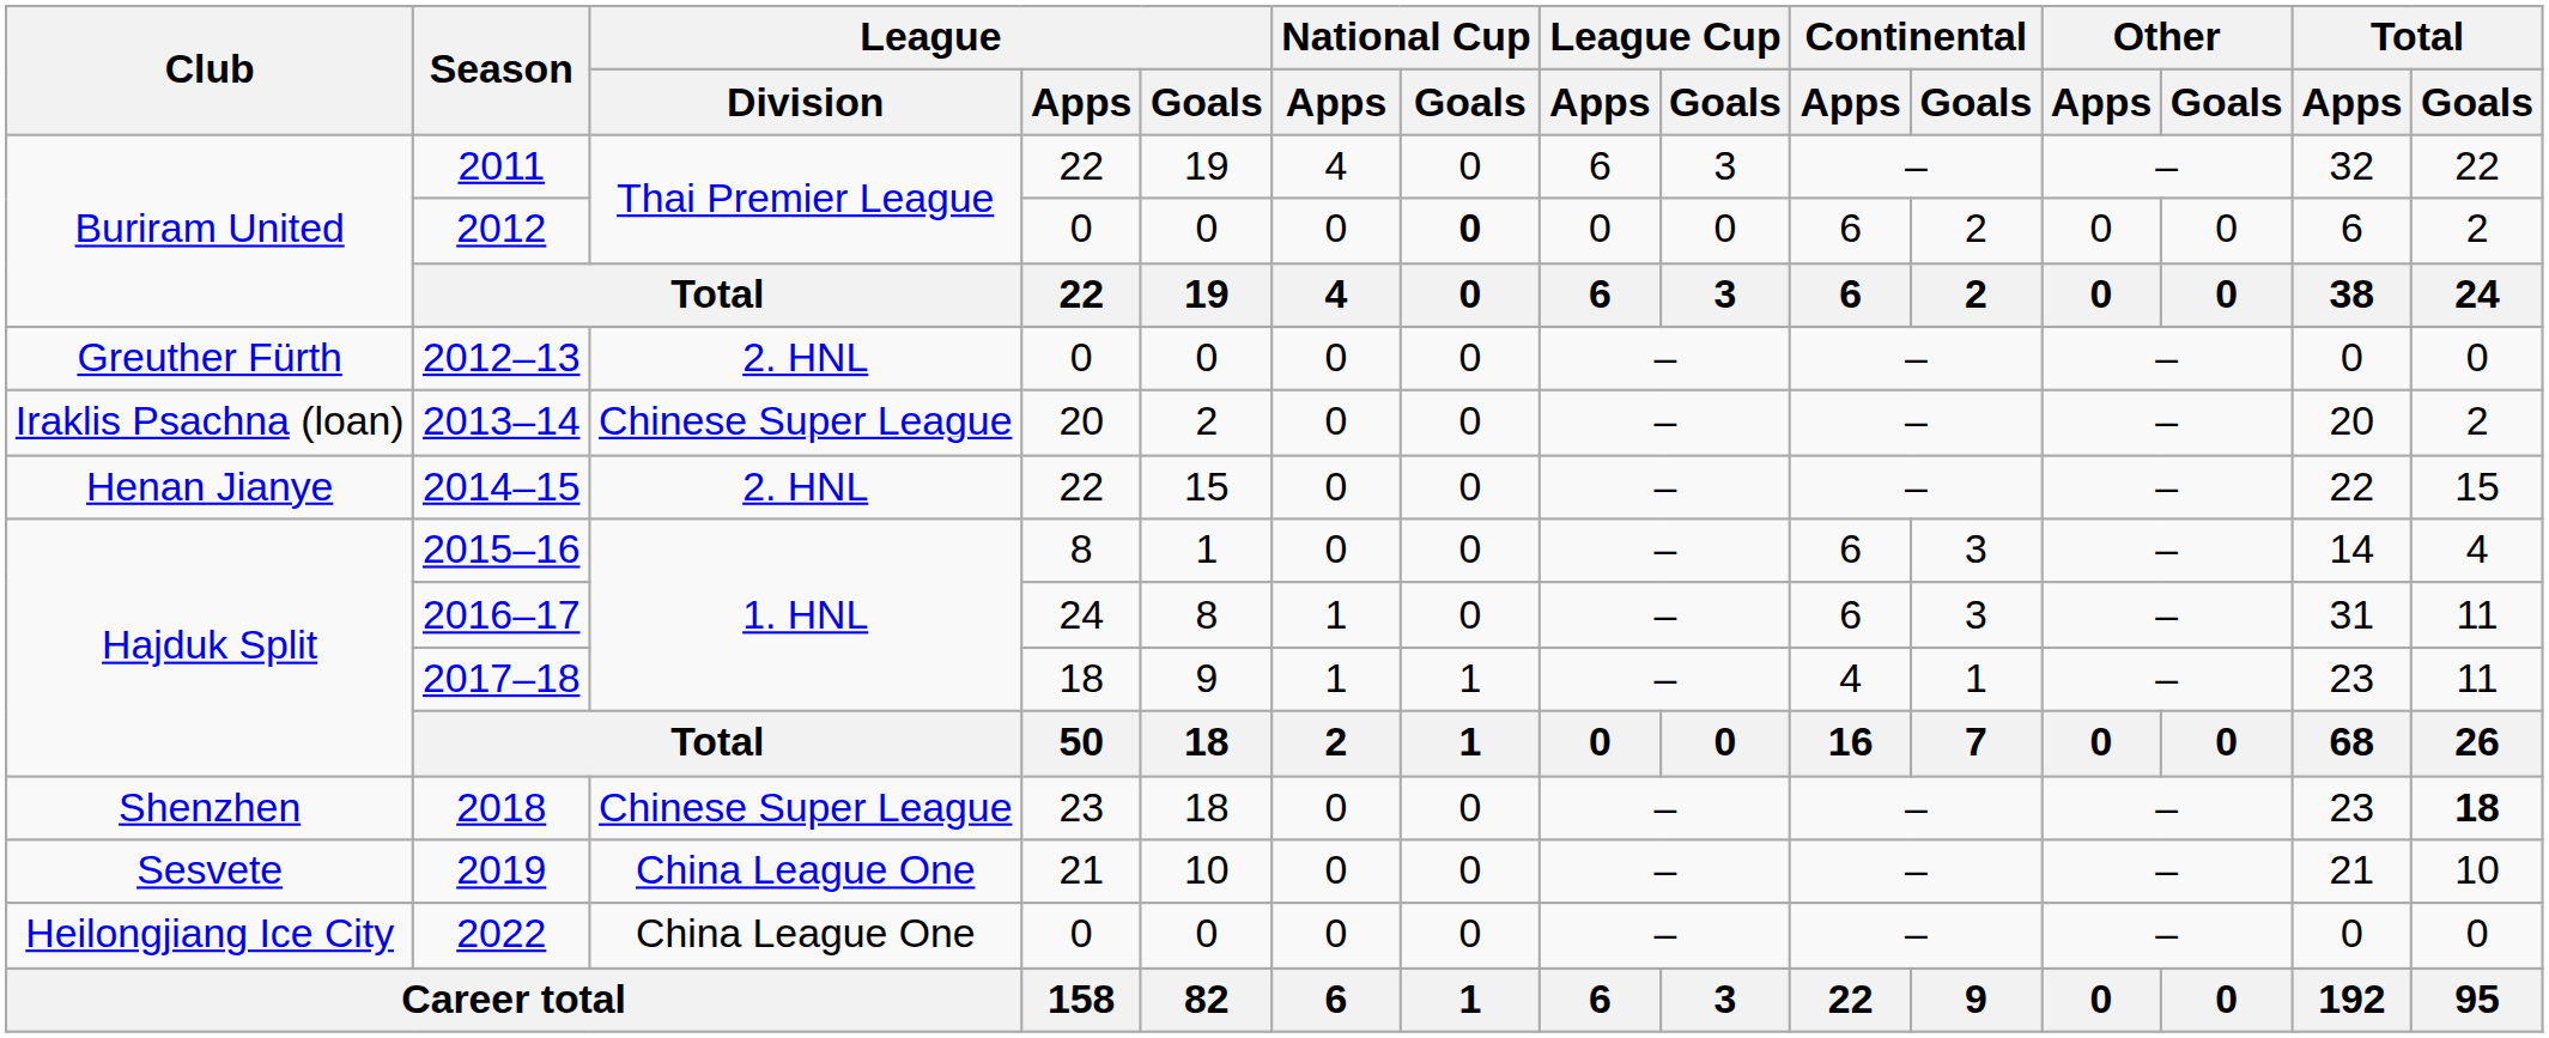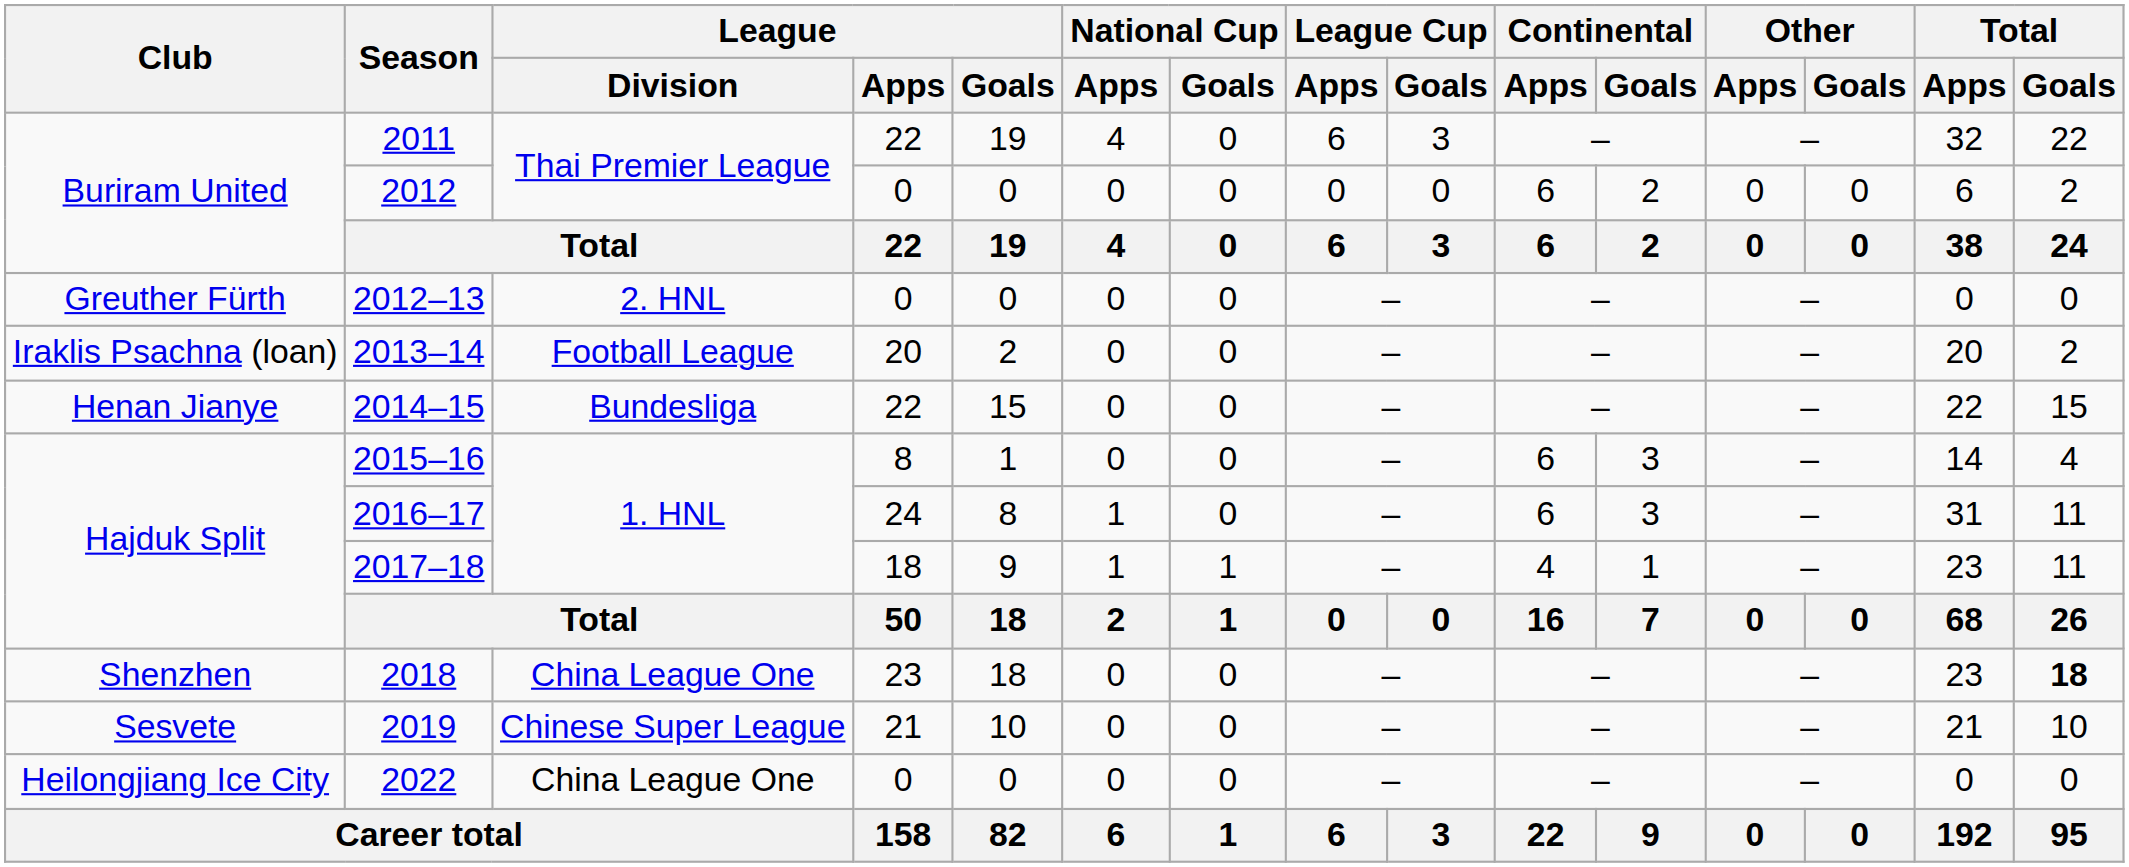 <table class="wikitable" style="text-align: center">
 <tr>
 <th rowspan="2">Club</th>
 <th rowspan="2">Season</th>
 <th colspan="3">League</th>
 <th colspan="2">National Cup</th>
 <th colspan="2">League Cup</th>
 <th colspan="2">Continental</th>
 <th colspan="2">Other</th>
 <th colspan="2">Total</th>
 </tr>
 <tr>
 <th>Division</th>
 <th>Apps</th>
 <th>Goals</th>
 <th>Apps</th>
 <th>Goals</th>
 <th>Apps</th>
 <th>Goals</th>
 <th>Apps</th>
 <th>Goals</th>
 <th>Apps</th>
 <th>Goals</th>
 <th>Apps</th>
 <th>Goals</th>
 </tr>
 <tr>
 <td rowspan="3"><a href='#'>Buriram United</a></td>
 <td><a href='#'>2011</a></td>
 <td rowspan="2"><a href='#'>Thai Premier League</a></td>
 <td>22</td>
 <td>19</td>
 <td>4</td>
 <td>0</td>
 <td>6</td>
 <td>3</td>
 <td colspan="2">–</td>
 <td colspan="2">–</td>
 <td>32</td>
 <td>22</td>
 </tr>
 <tr>
 <td><a href='#'>2012</a></td>
 <td>0</td>
 <td>0</td>
 <td>0</td>
-<td><strong>0</strong></td>
+<td>0</td>
 <td>0</td>
 <td>0</td>
 <td>6</td>
 <td>2</td>
 <td>0</td>
 <td>0</td>
 <td>6</td>
 <td>2</td>
 </tr>
 <tr>
 <th colspan="2"><strong>Total</strong></th>
 <th>22</th>
 <th>19</th>
 <th>4</th>
 <th>0</th>
 <th>6</th>
 <th>3</th>
 <th>6</th>
 <th>2</th>
 <th>0</th>
 <th>0</th>
 <th>38</th>
 <th>24</th>
 </tr>
 <tr>
 <td><a href='#'>Greuther Fürth</a></td>
 <td><a href='#'>2012–13</a></td>
 <td><a href='#'>2. HNL</a></td>
 <td>0</td>
 <td>0</td>
 <td>0</td>
 <td>0</td>
 <td colspan="2">–</td>
 <td colspan="2">–</td>
 <td colspan="2">–</td>
 <td>0</td>
 <td>0</td>
 </tr>
 <tr>
 <td><a href='#'>Iraklis Psachna</a> (loan)</td>
 <td><a href='#'>2013–14</a></td>
-<td><a href='#'>Chinese Super League</a></td>
+<td><a href='#'>Football League</a></td>
 <td>20</td>
 <td>2</td>
 <td>0</td>
 <td>0</td>
 <td colspan="2">–</td>
 <td colspan="2">–</td>
 <td colspan="2">–</td>
 <td>20</td>
 <td>2</td>
 </tr>
 <tr>
 <td><a href='#'>Henan Jianye</a></td>
 <td><a href='#'>2014–15</a></td>
-<td><a href='#'>2. HNL</a></td>
+<td><a href='#'>Bundesliga</a></td>
 <td>22</td>
 <td>15</td>
 <td>0</td>
 <td>0</td>
 <td colspan="2">–</td>
 <td colspan="2">–</td>
 <td colspan="2">–</td>
 <td>22</td>
 <td>15</td>
 </tr>
 <tr>
 <td rowspan="4"><a href='#'>Hajduk Split</a></td>
 <td><a href='#'>2015–16</a></td>
 <td rowspan="3"><a href='#'>1. HNL</a></td>
 <td>8</td>
 <td>1</td>
 <td>0</td>
 <td>0</td>
 <td colspan="2">–</td>
 <td>6</td>
 <td>3</td>
 <td colspan="2">–</td>
 <td>14</td>
 <td>4</td>
 </tr>
 <tr>
 <td><a href='#'>2016–17</a></td>
 <td>24</td>
 <td>8</td>
 <td>1</td>
 <td>0</td>
 <td colspan="2">–</td>
 <td>6</td>
 <td>3</td>
 <td colspan="2">–</td>
 <td>31</td>
 <td>11</td>
 </tr>
 <tr>
 <td><a href='#'>2017–18</a></td>
 <td>18</td>
 <td>9</td>
 <td>1</td>
 <td>1</td>
 <td colspan="2">–</td>
 <td>4</td>
 <td>1</td>
 <td colspan="2">–</td>
 <td>23</td>
 <td>11</td>
 </tr>
 <tr>
 <th colspan="2"><strong>Total</strong></th>
 <th>50</th>
 <th>18</th>
 <th>2</th>
 <th>1</th>
 <th>0</th>
 <th>0</th>
 <th>16</th>
 <th>7</th>
 <th>0</th>
 <th>0</th>
 <th>68</th>
 <th>26</th>
 </tr>
 <tr>
 <td><a href='#'>Shenzhen</a></td>
 <td><a href='#'>2018</a></td>
-<td><a href='#'>Chinese Super League</a></td>
+<td><a href='#'>China League One</a></td>
 <td>23</td>
 <td>18</td>
 <td>0</td>
 <td>0</td>
 <td colspan="2">–</td>
 <td colspan="2">–</td>
 <td colspan="2">–</td>
 <td>23</td>
 <td><strong>18</strong></td>
 </tr>
 <tr>
 <td><a href='#'>Sesvete</a></td>
 <td><a href='#'>2019</a></td>
-<td><a href='#'>China League One</a></td>
+<td><a href='#'>Chinese Super League</a></td>
 <td>21</td>
 <td>10</td>
 <td>0</td>
 <td>0</td>
 <td colspan="2">–</td>
 <td colspan="2">–</td>
 <td colspan="2">–</td>
 <td>21</td>
 <td>10</td>
 </tr>
 <tr>
 <td><a href='#'>Heilongjiang Ice City</a></td>
 <td><a href='#'>2022</a></td>
 <td>China League One</td>
 <td>0</td>
 <td>0</td>
 <td>0</td>
 <td>0</td>
 <td colspan="2">–</td>
 <td colspan="2">–</td>
 <td colspan="2">–</td>
 <td>0</td>
 <td>0</td>
 </tr>
 <tr>
 <th colspan=3>Career total</th>
 <th>158</th>
 <th>82</th>
 <th>6</th>
 <th>1</th>
 <th>6</th>
 <th>3</th>
 <th>22</th>
 <th>9</th>
 <th>0</th>
 <th>0</th>
 <th>192</th>
 <th>95</th>
 </tr>
 </table>
